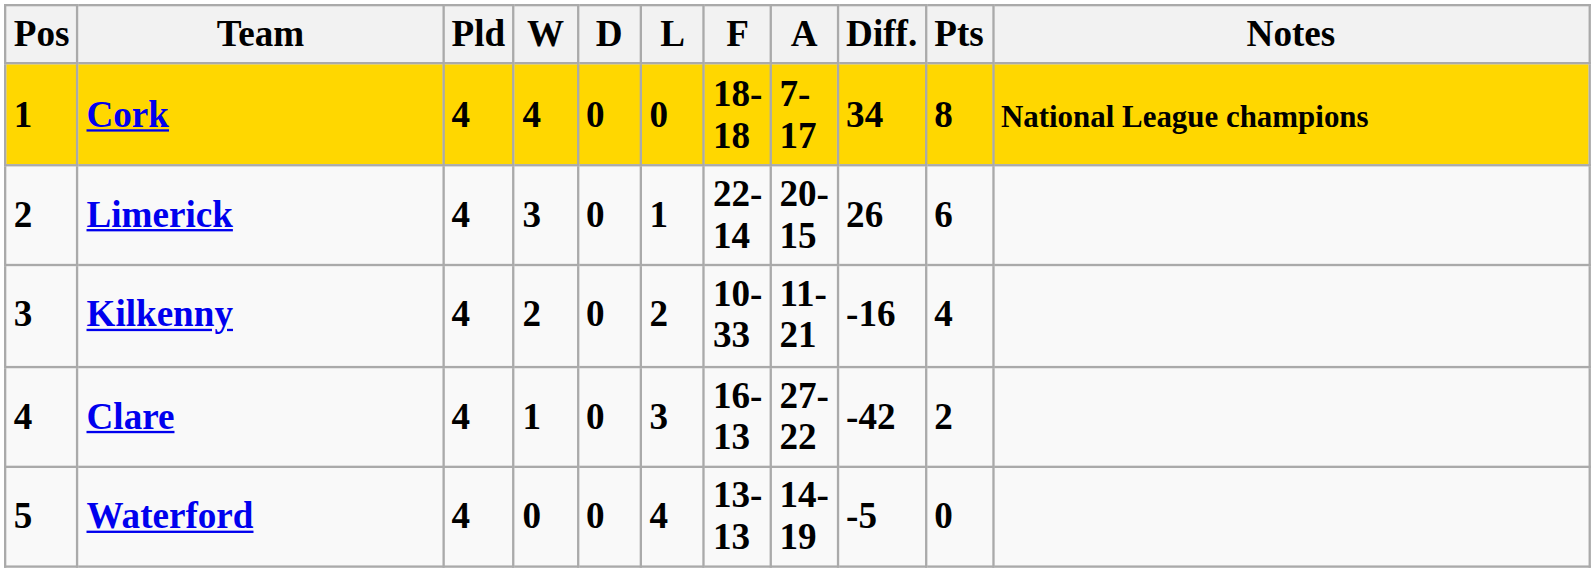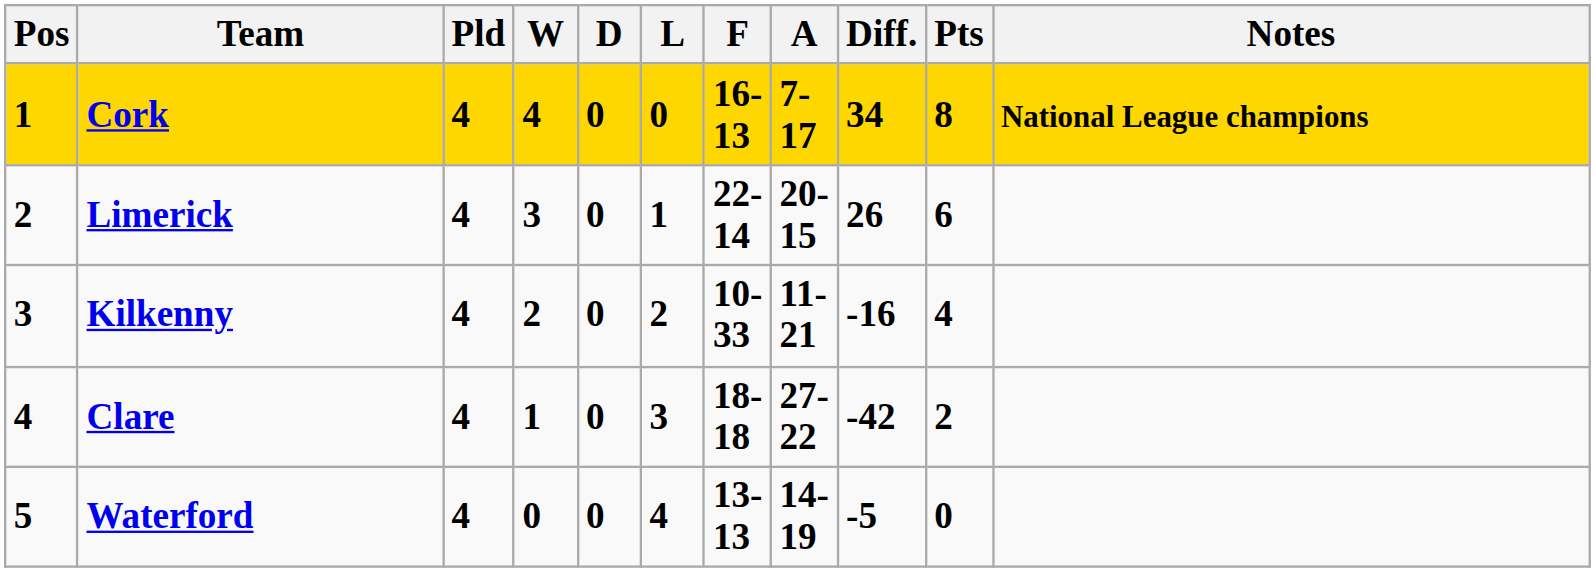 <table class="wikitable" style="text-align: centre;">
 <tr>
 <th width=20>Pos</th>
 <th width=150>Team</th>
 <th width=20>Pld</th>
 <th width=20>W</th>
 <th width=20>D</th>
 <th width=20>L</th>
 <th width=20>F</th>
 <th width=20>A</th>
 <th width=20>Diff.</th>
 <th width=20>Pts</th>
 <th width=250>Notes</th>
 </tr>
 <tr style="background:gold;">
 <td><strong>1</strong></td>
 <td align=left><strong> <a href='#'>Cork</a> </strong></td>
 <td><strong>4</strong></td>
 <td><strong>4</strong></td>
 <td><strong>0</strong></td>
 <td><strong>0</strong></td>
-<td><strong>18-18</strong></td>
+<td><strong>16-13</strong></td>
 <td><strong>7-17</strong></td>
 <td><strong>34</strong></td>
 <td><strong>8</strong></td>
 <td><strong><small>National League champions</small></strong></td>
 </tr>
 <tr style>
 <td><strong>2</strong></td>
 <td align=left><strong> <a href='#'>Limerick</a> </strong></td>
 <td><strong>4</strong></td>
 <td><strong>3</strong></td>
 <td><strong>0</strong></td>
 <td><strong>1</strong></td>
 <td><strong>22-14</strong></td>
 <td><strong>20-15</strong></td>
 <td><strong>26</strong></td>
 <td><strong>6</strong></td>
 <td></td>
 </tr>
 <tr style>
 <td><strong>3</strong></td>
 <td align=left><strong> <a href='#'>Kilkenny</a> </strong></td>
 <td><strong>4</strong></td>
 <td><strong>2</strong></td>
 <td><strong>0</strong></td>
 <td><strong>2</strong></td>
 <td><strong>10-33</strong></td>
 <td><strong>11-21</strong></td>
 <td><strong>-16</strong></td>
 <td><strong>4</strong></td>
 <td></td>
 </tr>
 <tr style>
 <td><strong>4</strong></td>
 <td align=left><strong> <a href='#'>Clare</a> </strong></td>
 <td><strong>4</strong></td>
 <td><strong>1</strong></td>
 <td><strong>0</strong></td>
 <td><strong>3</strong></td>
-<td><strong>16-13</strong></td>
+<td><strong>18-18</strong></td>
 <td><strong>27-22</strong></td>
 <td><strong>-42</strong></td>
 <td><strong>2</strong></td>
 <td></td>
 </tr>
 <tr style>
 <td><strong>5</strong></td>
 <td align=left><strong> <a href='#'>Waterford</a> </strong></td>
 <td><strong>4</strong></td>
 <td><strong>0</strong></td>
 <td><strong>0</strong></td>
 <td><strong>4</strong></td>
 <td><strong>13-13</strong></td>
 <td><strong>14-19</strong></td>
 <td><strong>-5</strong></td>
 <td><strong>0</strong></td>
 <td></td>
 </tr>
 </table>
